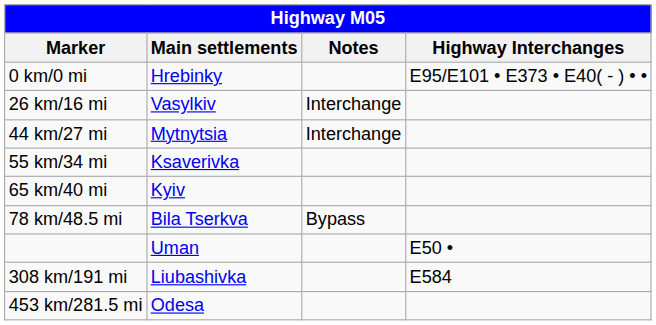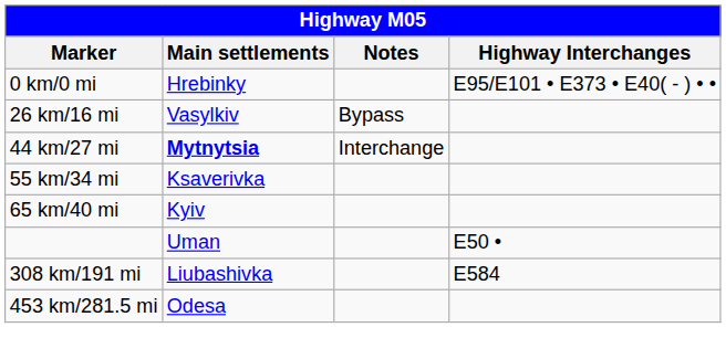 <table class="wikitable" style="margin-left:0.5em;">
 <tr>
 <td colspan="4" style="color:#fff;background-color:#0000FF; text-align: center;"><strong>Highway M05</strong></td>
 </tr>
 <tr>
 <th>Marker</th>
 <th>Main settlements</th>
 <th>Notes</th>
 <th>Highway Interchanges</th>
 </tr>
 <tr>
 <td>0 km/0 mi</td>
 <td><a href='#'>Hrebinky</a></td>
 <td></td>
 <td>E95/E101<strong></strong> • E373<strong></strong> • E40(<strong></strong> - <strong></strong>) •  • </td>
 </tr>
 <tr>
 <td>26 km/16 mi</td>
 <td><a href='#'>Vasylkiv</a></td>
-<td>Interchange</td>
+<td>Bypass</td>
 <td></td>
 </tr>
 <tr>
 <td>44 km/27 mi</td>
-<td><a href='#'>Mytnytsia</a></td>
+<td><strong><a href='#'>Mytnytsia</a></strong></td>
 <td>Interchange</td>
 <td></td>
 </tr>
 <tr>
 <td>55 km/34 mi</td>
 <td><a href='#'>Ksaverivka</a></td>
 <td></td>
 <td></td>
 </tr>
 <tr>
 <td>65 km/40 mi</td>
 <td><a href='#'>Kyiv</a></td>
 <td></td>
-<td></td>
-</tr>
-<tr>
-<td>78 km/48.5 mi</td>
-<td><a href='#'>Bila Tserkva</a></td>
-<td>Bypass </td>
 <td></td>
 </tr>
 <tr>
 <td></td>
 <td><a href='#'>Uman</a></td>
 <td></td>
 <td>E50<strong></strong> • </td>
 </tr>
 <tr>
 <td>308 km/191 mi</td>
 <td><a href='#'>Liubashivka</a></td>
 <td></td>
 <td>E584<strong></strong></td>
 </tr>
 <tr>
 <td>453 km/281.5 mi</td>
 <td><a href='#'>Odesa</a></td>
 <td></td>
 <td></td>
 </tr>
 </table>
